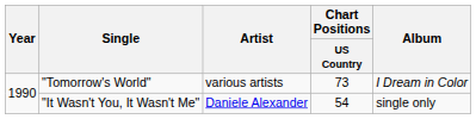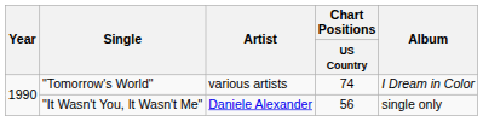 <table class="wikitable">
 <tr>
 <th rowspan="2">Year</th>
 <th rowspan="2">Single</th>
 <th rowspan="2">Artist</th>
 <th colspan="1">Chart Positions</th>
 <th rowspan="2">Album</th>
 </tr>
 <tr>
 <th width="50"><small>US Country</small></th>
 </tr>
 <tr>
 <td rowspan=2>1990</td>
 <td>"Tomorrow's World"</td>
 <td>various artists</td>
-<td align=center>73</td>
+<td align=center>74</td>
 <td><em>I Dream in Color</em></td>
 </tr>
 <tr>
 <td>"It Wasn't You, It Wasn't Me"</td>
 <td><a href='#'>Daniele Alexander</a></td>
-<td align=center>54</td>
+<td align=center>56</td>
 <td>single only</td>
 </tr>
 </table>
